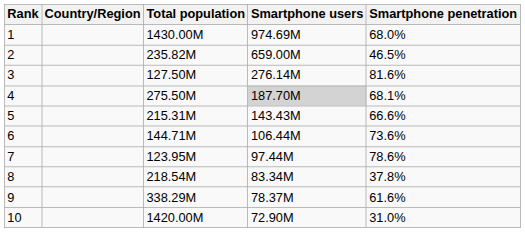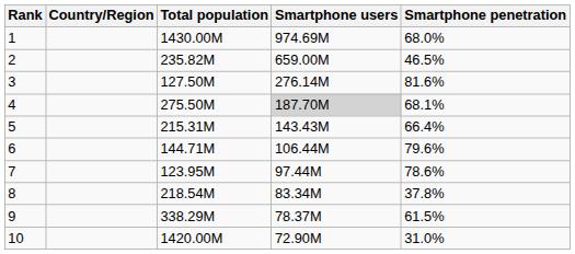 <table class="wikitable sortable">
 <tr>
 <th>Rank</th>
 <th>Country/Region</th>
 <th data-sort-type="number">Total population</th>
 <th data-sort-type="number">Smartphone users</th>
 <th>Smartphone penetration</th>
 </tr>
 <tr>
 <td>1</td>
 <td></td>
 <td>1430.00M</td>
 <td>974.69M</td>
 <td>68.0%</td>
 </tr>
 <tr>
 <td>2</td>
 <td></td>
 <td>235.82M</td>
 <td>659.00M</td>
 <td>46.5%</td>
 </tr>
 <tr>
 <td>3</td>
 <td></td>
 <td>127.50M</td>
 <td>276.14M</td>
 <td>81.6%</td>
 </tr>
 <tr>
 <td>4</td>
 <td></td>
 <td>275.50M</td>
 <td style="background: lightgrey;">187.70M</td>
 <td>68.1%</td>
 </tr>
 <tr>
 <td>5</td>
 <td></td>
 <td>215.31M</td>
 <td>143.43M</td>
-<td>66.6%</td>
+<td>66.4%</td>
 </tr>
 <tr>
 <td>6</td>
 <td></td>
 <td>144.71M</td>
 <td>106.44M</td>
-<td>73.6%</td>
+<td>79.6%</td>
 </tr>
 <tr>
 <td>7</td>
 <td></td>
 <td>123.95M</td>
 <td>97.44M</td>
 <td>78.6%</td>
 </tr>
 <tr>
 <td>8</td>
 <td></td>
 <td>218.54M</td>
 <td>83.34M</td>
 <td>37.8%</td>
 </tr>
 <tr>
 <td>9</td>
 <td></td>
 <td>338.29M</td>
 <td>78.37M</td>
-<td>61.6%</td>
+<td>61.5%</td>
 </tr>
 <tr>
 <td>10</td>
 <td></td>
 <td>1420.00M</td>
 <td>72.90M</td>
 <td>31.0%</td>
 </tr>
 </table>
